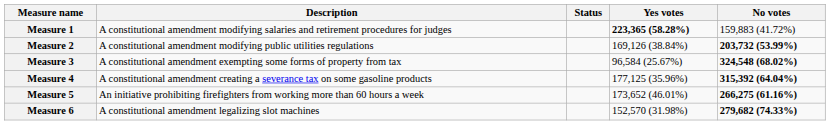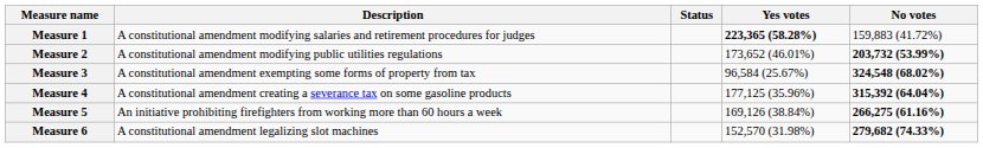 <table class="wikitable sortable plainrowheaders" style="width:100%">
 <tr>
 <th scope="col">Measure name</th>
 <th class="unsortable" scope="col">Description</th>
 <th scope="col">Status</th>
 <th scope="col">Yes votes</th>
 <th scope="col">No votes</th>
 </tr>
 <tr>
 <th scope="row">Measure 1</th>
 <td>A constitutional amendment modifying salaries and retirement procedures for judges</td>
 <td></td>
 <td><strong>223,365 (58.28%)</strong></td>
 <td>159,883 (41.72%)</td>
 </tr>
 <tr>
 <th scope="row">Measure 2</th>
 <td>A constitutional amendment modifying public utilities regulations</td>
 <td></td>
-<td>169,126 (38.84%)</td>
+<td>173,652 (46.01%)</td>
 <td><strong>203,732 (53.99%)</strong></td>
 </tr>
 <tr>
 <th scope="row">Measure 3</th>
 <td>A constitutional amendment exempting some forms of property from tax</td>
 <td></td>
 <td>96,584 (25.67%)</td>
 <td><strong>324,548 (68.02%)</strong></td>
 </tr>
 <tr>
 <th scope="row">Measure 4</th>
 <td>A constitutional amendment creating a <a href='#'>severance tax</a> on some gasoline products</td>
 <td></td>
 <td>177,125 (35.96%)</td>
 <td><strong>315,392 (64.04%)</strong></td>
 </tr>
 <tr>
 <th scope="row">Measure 5</th>
 <td>An initiative prohibiting firefighters from working more than 60 hours a week</td>
 <td></td>
-<td>173,652 (46.01%)</td>
+<td>169,126 (38.84%)</td>
 <td><strong>266,275 (61.16%)</strong></td>
 </tr>
 <tr>
 <th scope="row">Measure 6</th>
 <td>A constitutional amendment legalizing slot machines</td>
 <td></td>
 <td>152,570 (31.98%)</td>
 <td><strong>279,682 (74.33%)</strong></td>
 </tr>
 </table>
